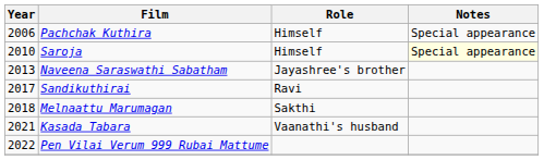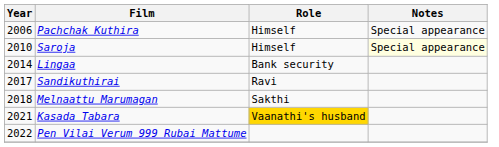 <table class="wikitable">
 <tr>
 <th>Year</th>
 <th>Film</th>
 <th>Role</th>
 <th>Notes</th>
 </tr>
 <tr>
 <td>2006</td>
 <td><em><a href='#'>Pachchak Kuthira</a></em></td>
 <td>Himself</td>
 <td>Special appearance</td>
 </tr>
 <tr>
 <td>2010</td>
 <td><em><a href='#'>Saroja</a></em></td>
 <td>Himself</td>
 <td style="background: lightyellow;">Special appearance</td>
 </tr>
 <tr>
-<td>2013</td>
-<td><em><a href='#'>Naveena Saraswathi Sabatham</a></em></td>
-<td>Jayashree's brother</td>
+<td>2014</td>
+<td><em><a href='#'>Lingaa</a></em></td>
+<td>Bank security</td>
 <td></td>
 </tr>
 <tr>
 <td>2017</td>
 <td><em><a href='#'>Sandikuthirai</a></em></td>
 <td>Ravi</td>
 <td></td>
 </tr>
 <tr>
 <td>2018</td>
 <td><em><a href='#'>Melnaattu Marumagan</a></em></td>
 <td>Sakthi</td>
 <td></td>
 </tr>
 <tr>
 <td>2021</td>
 <td><em><a href='#'>Kasada Tabara</a></em></td>
-<td>Vaanathi's husband</td>
+<td style="background: gold;">Vaanathi's husband</td>
 <td></td>
 </tr>
 <tr>
 <td>2022</td>
 <td><em><a href='#'>Pen Vilai Verum 999 Rubai Mattume</a></em></td>
 <td></td>
 <td></td>
 </tr>
 <tr>
 </tr>
 </table>
